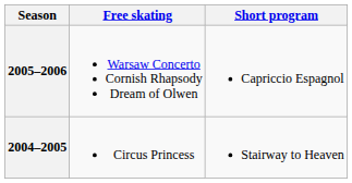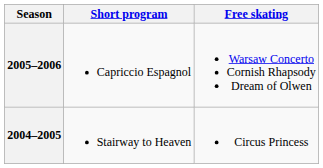 <table class=wikitable style=text-align:center>
 <tr>
 <th>Season</th>
+<th><a href='#'>Short program</a></th>
 <th><a href='#'>Free skating</a></th>
-<th><a href='#'>Short program</a></th>
 </tr>
 <tr>
 <th>2005–2006<br></th>
+<td><br><ul><li>Capriccio Espagnol <br></li></ul></td>
 <td><br><ul><li><a href='#'>Warsaw Concerto</a> <br></li><li>Cornish Rhapsody <br></li><li>Dream of Olwen <br></li></ul></td>
-<td><br><ul><li>Capriccio Espagnol <br></li></ul></td>
 </tr>
 <tr>
 <th>2004–2005<br></th>
+<td><br><ul><li>Stairway to Heaven <br></li></ul></td>
 <td><br><ul><li>Circus Princess <br></li></ul></td>
-<td><br><ul><li>Stairway to Heaven <br></li></ul></td>
 </tr>
 </table>
